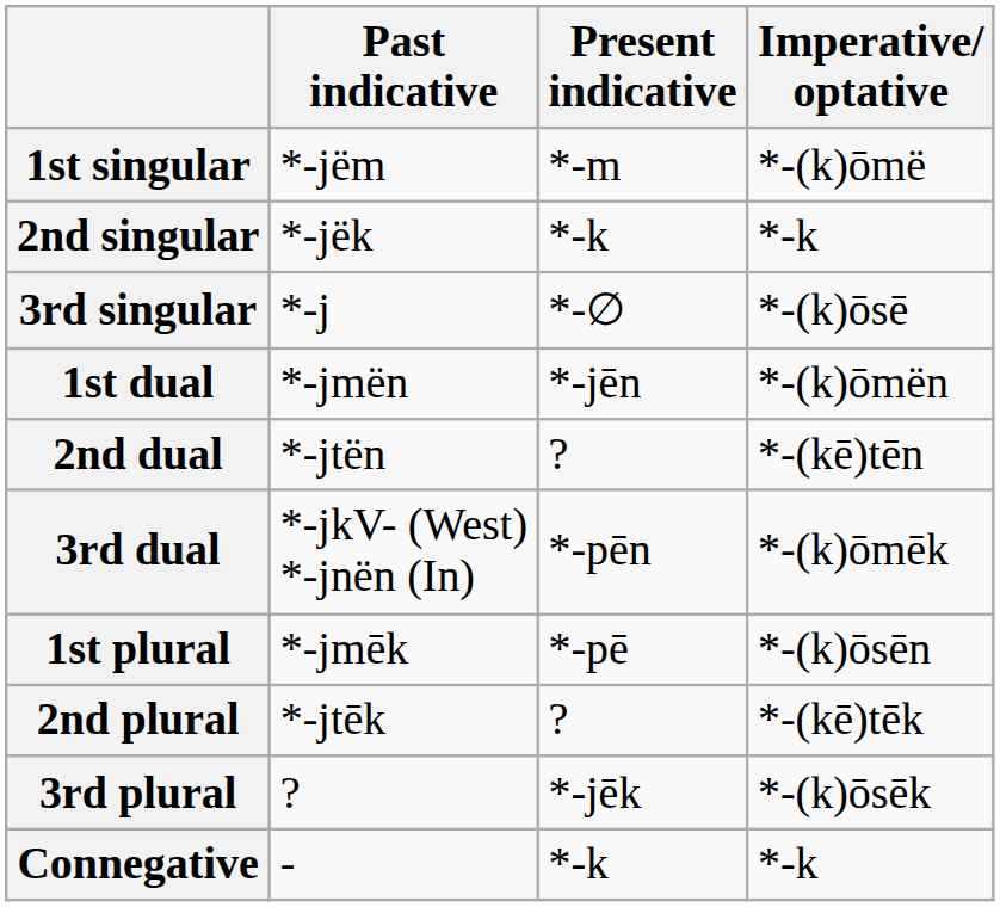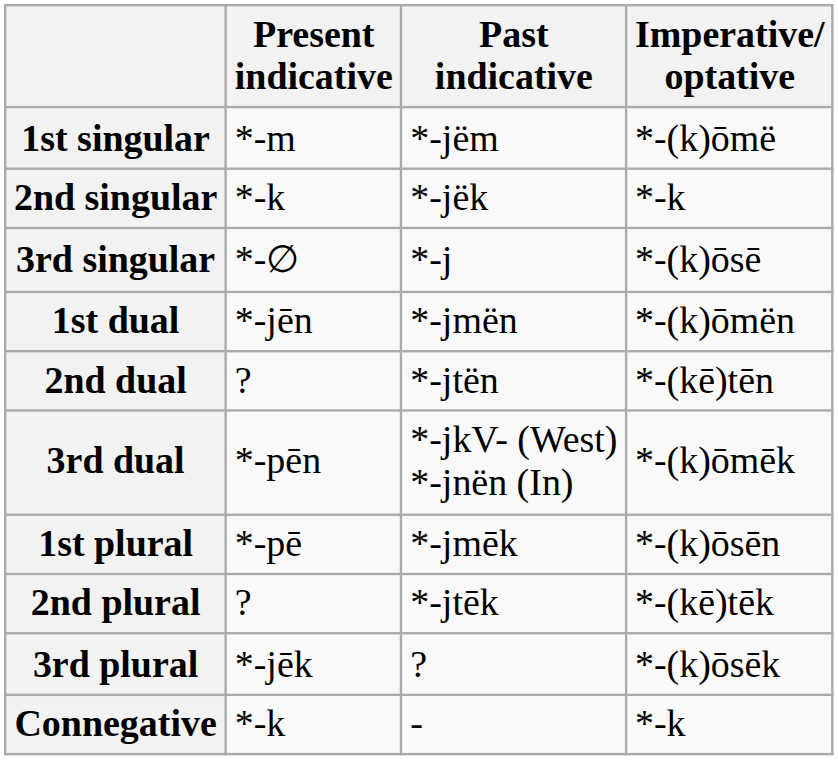 <table class="wikitable">
 <tr>
 <th></th>
+<th>Present<br>indicative</th>
 <th>Past<br>indicative</th>
-<th>Present<br>indicative</th>
 <th>Imperative/<br>optative</th>
 </tr>
 <tr>
 <th>1st singular</th>
+<td>*-m</td>
 <td>*-jëm</td>
-<td>*-m</td>
 <td>*-(k)ōmë</td>
 </tr>
 <tr>
 <th>2nd singular</th>
+<td>*-k</td>
 <td>*-jëk</td>
-<td>*-k</td>
 <td>*-k</td>
 </tr>
 <tr>
 <th>3rd singular</th>
+<td>*-∅</td>
 <td>*-j</td>
-<td>*-∅</td>
 <td>*-(k)ōsē</td>
 </tr>
 <tr>
 <th>1st dual</th>
+<td>*-jēn</td>
 <td>*-jmën</td>
-<td>*-jēn</td>
 <td>*-(k)ōmën</td>
 </tr>
 <tr>
 <th>2nd dual</th>
+<td>?</td>
 <td>*-jtën</td>
-<td>?</td>
 <td>*-(kē)tēn</td>
 </tr>
 <tr>
 <th>3rd dual</th>
+<td>*-pēn</td>
 <td>*-jkV- (West)<br>*-jnën (In)</td>
-<td>*-pēn</td>
 <td>*-(k)ōmēk</td>
 </tr>
 <tr>
 <th>1st plural</th>
+<td>*-pē</td>
 <td>*-jmēk</td>
-<td>*-pē</td>
 <td>*-(k)ōsēn</td>
 </tr>
 <tr>
 <th>2nd plural</th>
+<td>?</td>
 <td>*-jtēk</td>
-<td>?</td>
 <td>*-(kē)tēk</td>
 </tr>
 <tr>
 <th>3rd plural</th>
+<td>*-jēk</td>
 <td>?</td>
-<td>*-jēk</td>
 <td>*-(k)ōsēk</td>
 </tr>
 <tr>
 <th>Connegative</th>
+<td>*-k</td>
 <td>-</td>
-<td>*-k</td>
 <td>*-k</td>
 </tr>
 </table>
